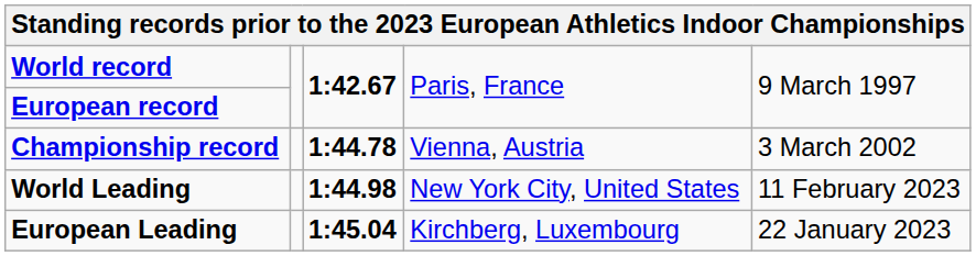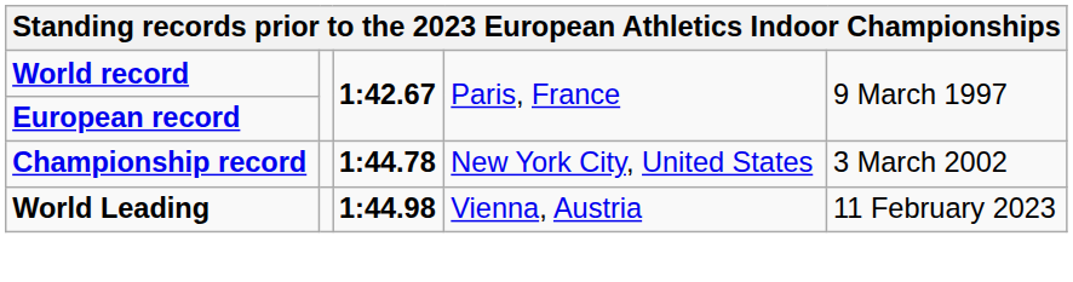 <table class="wikitable">
 <tr>
 <th colspan="5">Standing records prior to the 2023 European Athletics Indoor Championships</th>
 </tr>
 <tr>
 <td><strong><a href='#'>World record</a></strong></td>
 <td rowspan="2"></td>
 <td rowspan="2"><strong>1:42.67</strong></td>
 <td rowspan="2"><a href='#'>Paris</a>, <a href='#'>France</a></td>
 <td rowspan="2">9 March 1997</td>
 </tr>
 <tr>
 <td><strong><a href='#'>European record</a></strong></td>
 </tr>
 <tr>
 <td><strong><a href='#'>Championship record</a></strong></td>
 <td></td>
 <td><strong>1:44.78</strong></td>
-<td><a href='#'>Vienna</a>, <a href='#'>Austria</a></td>
+<td><a href='#'>New York City</a>, <a href='#'>United States</a></td>
 <td>3 March 2002</td>
 </tr>
 <tr>
 <td><strong>World Leading</strong></td>
 <td></td>
 <td><strong>1:44.98</strong></td>
-<td><a href='#'>New York City</a>, <a href='#'>United States</a></td>
+<td><a href='#'>Vienna</a>, <a href='#'>Austria</a></td>
 <td>11 February 2023</td>
 </tr>
-<tr>
-<td><strong>European Leading</strong></td>
-<td></td>
-<td><strong>1:45.04</strong></td>
-<td><a href='#'>Kirchberg</a>, <a href='#'>Luxembourg</a></td>
-<td>22 January 2023</td>
-</tr>
 </table>
